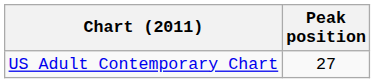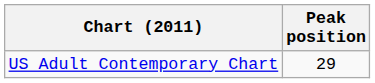 <table class="wikitable">
 <tr>
 <th align="left">Chart (2011)</th>
 <th align="left">Peak<br>position</th>
 </tr>
 <tr>
 <td align="left"><a href='#'>US Adult Contemporary Chart</a></td>
-<td align="center">27</td>
+<td align="center">29</td>
 </tr>
 </table>
